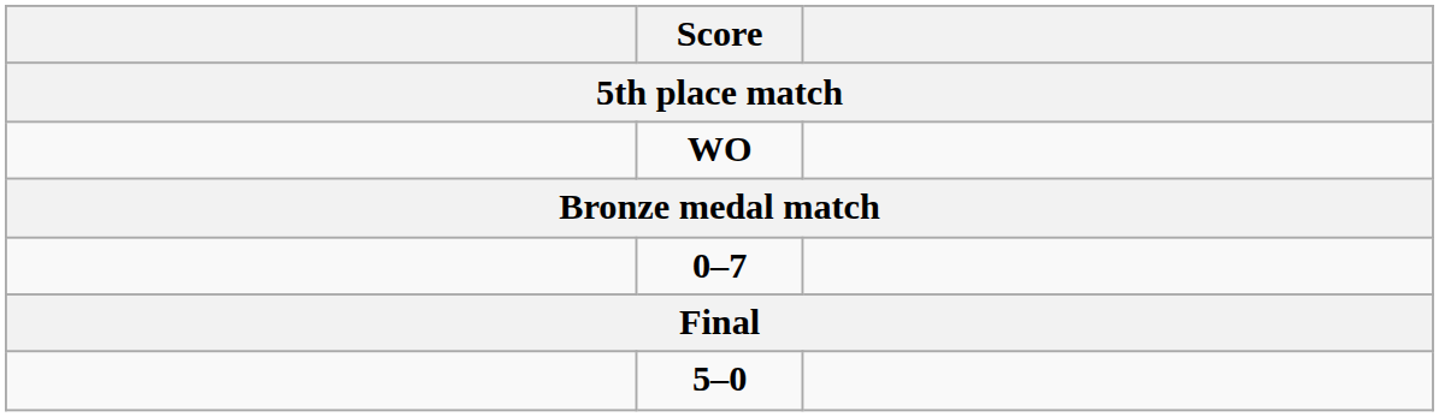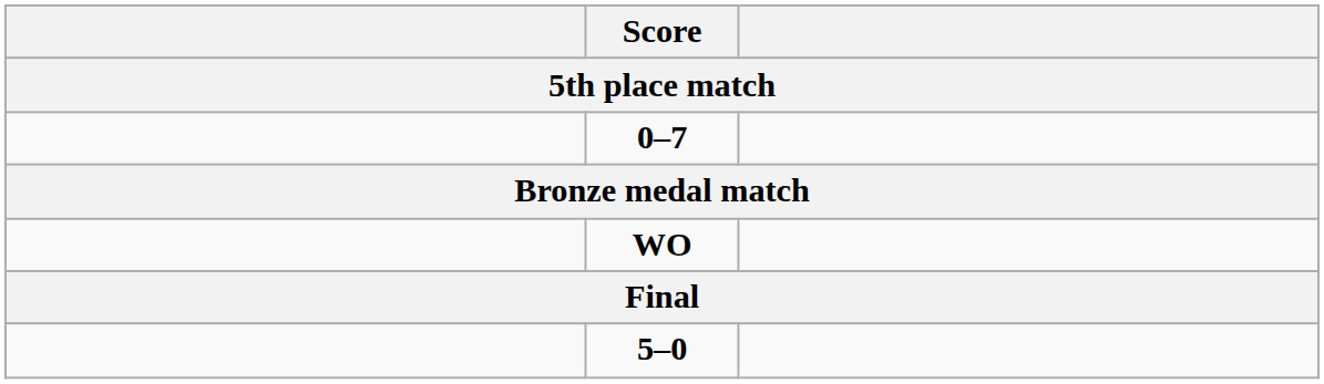 <table class="wikitable" style="text-align: left;">
 <tr>
 <th align="right" width="270"></th>
 <th width="65">Score</th>
 <th align="left" width="270"></th>
 </tr>
 <tr>
 <th colspan="3">5th place match</th>
 </tr>
 <tr>
+<td></td>
+<td align=center><strong>0–7</strong></td>
 <td><strong></strong></td>
-<td align=center><strong>WO</strong></td>
-<td></td>
 </tr>
 <tr>
 <th colspan="3">Bronze medal match</th>
 </tr>
 <tr>
+<td><strong></strong></td>
+<td align=center><strong>WO</strong></td>
 <td></td>
-<td align=center><strong>0–7</strong></td>
-<td><strong></strong></td>
 </tr>
 <tr>
 <th colspan="3">Final</th>
 </tr>
 <tr>
 <td><strong></strong></td>
 <td align=center><strong>5–0</strong></td>
 <td></td>
 </tr>
 </table>
